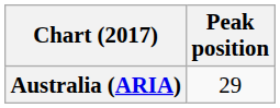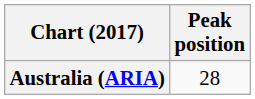 <table class="wikitable sortable plainrowheaders" style="text-align:center">
 <tr>
 <th scope="col">Chart (2017)</th>
 <th scope="col">Peak<br> position</th>
 </tr>
 <tr>
 <th scope="row">Australia (<a href='#'>ARIA</a>)</th>
-<td>29</td>
+<td>28</td>
 </tr>
 </table>
